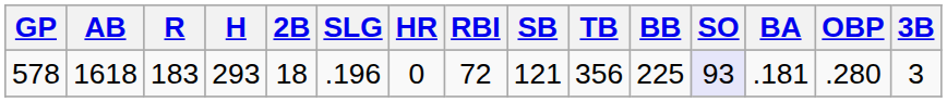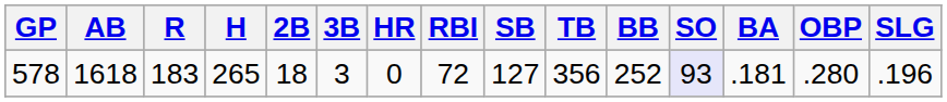 <table class="wikitable">
 <tr>
 <th><a href='#'>GP</a></th>
 <th><a href='#'>AB</a></th>
 <th><a href='#'>R</a></th>
 <th><a href='#'>H</a></th>
 <th><a href='#'>2B</a></th>
-<th><a href='#'>SLG</a></th>
+<th><a href='#'>3B</a></th>
 <th><a href='#'>HR</a></th>
 <th><a href='#'>RBI</a></th>
 <th><a href='#'>SB</a></th>
 <th><a href='#'>TB</a></th>
 <th><a href='#'>BB</a></th>
 <th><a href='#'>SO</a></th>
 <th><a href='#'>BA</a></th>
 <th><a href='#'>OBP</a></th>
-<th><a href='#'>3B</a></th>
+<th><a href='#'>SLG</a></th>
 </tr>
 <tr align=center>
 <td>578</td>
 <td>1618</td>
 <td>183</td>
-<td>293</td>
+<td>265</td>
 <td>18</td>
-<td>.196</td>
+<td>3</td>
 <td>0</td>
 <td>72</td>
-<td>121</td>
+<td>127</td>
 <td>356</td>
-<td>225</td>
+<td>252</td>
 <td style="background: lavender;">93</td>
 <td>.181</td>
 <td>.280</td>
-<td>3</td>
+<td>.196</td>
 </tr>
 </table>
